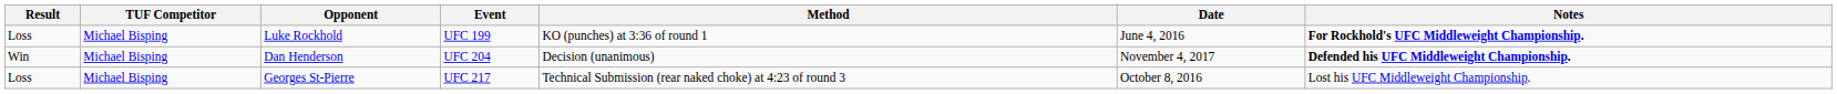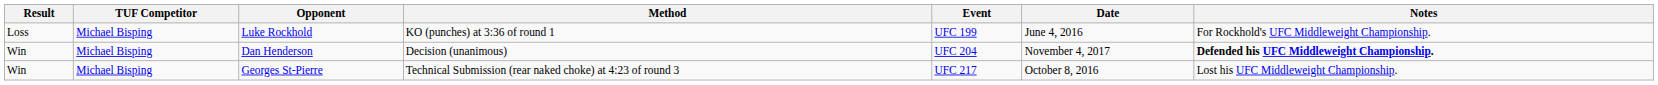 <table class="wikitable sortable" style="font-size:85%; text-align:left; width:99%;">
 <tr>
 <th>Result</th>
 <th>TUF Competitor</th>
 <th>Opponent</th>
+<th>Method</th>
 <th>Event</th>
-<th>Method</th>
 <th>Date</th>
 <th>Notes</th>
 </tr>
 <tr>
 <td>Loss</td>
 <td><a href='#'>Michael Bisping</a></td>
 <td><a href='#'>Luke Rockhold</a></td>
+<td>KO (punches) at 3:36 of round 1</td>
 <td><a href='#'>UFC 199</a></td>
-<td>KO (punches) at 3:36 of round 1</td>
 <td>June 4, 2016</td>
-<td><strong>For Rockhold's <a href='#'>UFC Middleweight Championship</a>.</strong></td>
+<td>For Rockhold's <a href='#'>UFC Middleweight Championship</a>.</td>
 </tr>
 <tr>
 <td>Win</td>
 <td><a href='#'>Michael Bisping</a></td>
 <td><a href='#'>Dan Henderson</a></td>
+<td>Decision (unanimous)</td>
 <td><a href='#'>UFC 204</a></td>
-<td>Decision (unanimous)</td>
 <td>November 4, 2017</td>
 <td><strong>Defended his <a href='#'>UFC Middleweight Championship</a>.</strong></td>
 </tr>
 <tr>
-<td>Loss</td>
+<td>Win</td>
 <td><a href='#'>Michael Bisping</a></td>
 <td><a href='#'>Georges St-Pierre</a></td>
+<td>Technical Submission (rear naked choke) at 4:23 of round 3</td>
 <td><a href='#'>UFC 217</a></td>
-<td>Technical Submission (rear naked choke) at 4:23 of round 3</td>
 <td>October 8, 2016</td>
 <td>Lost his <a href='#'>UFC Middleweight Championship</a>.</td>
 </tr>
 </table>
